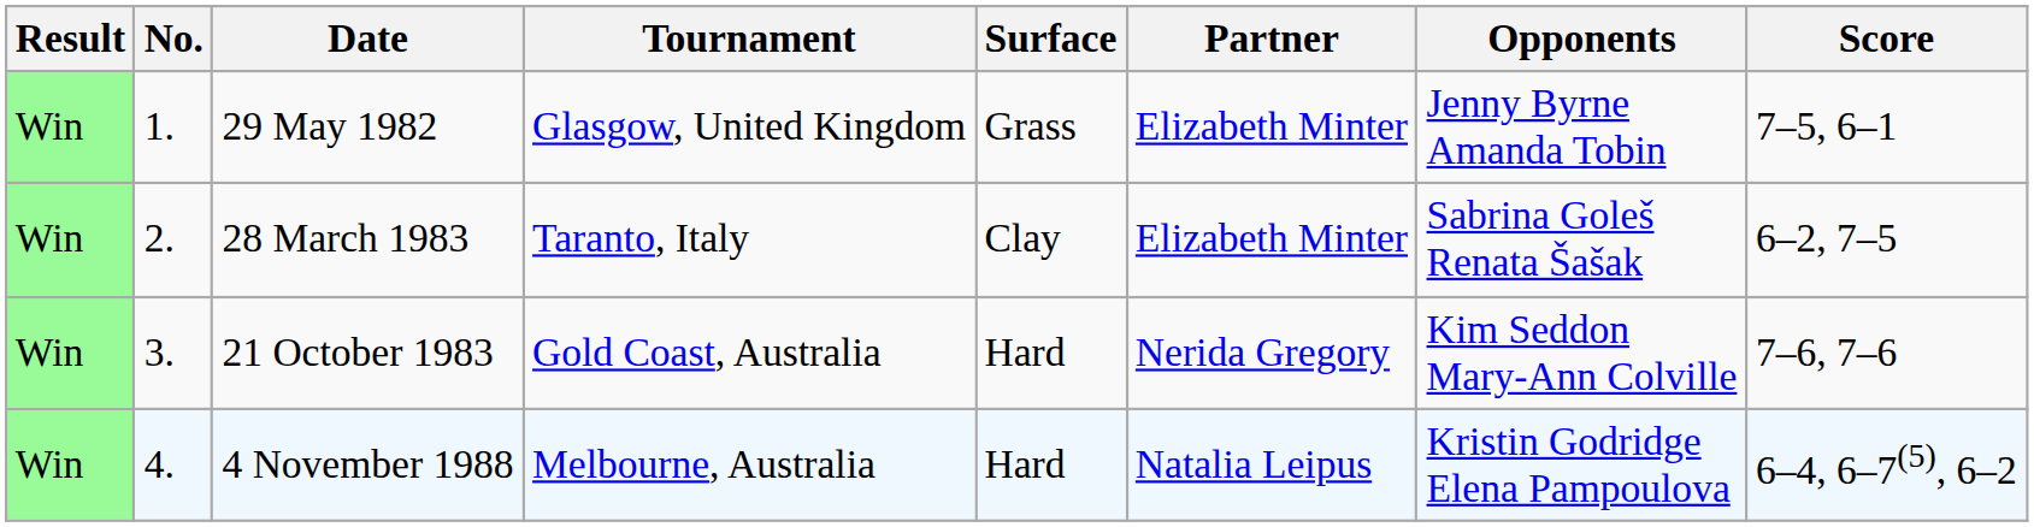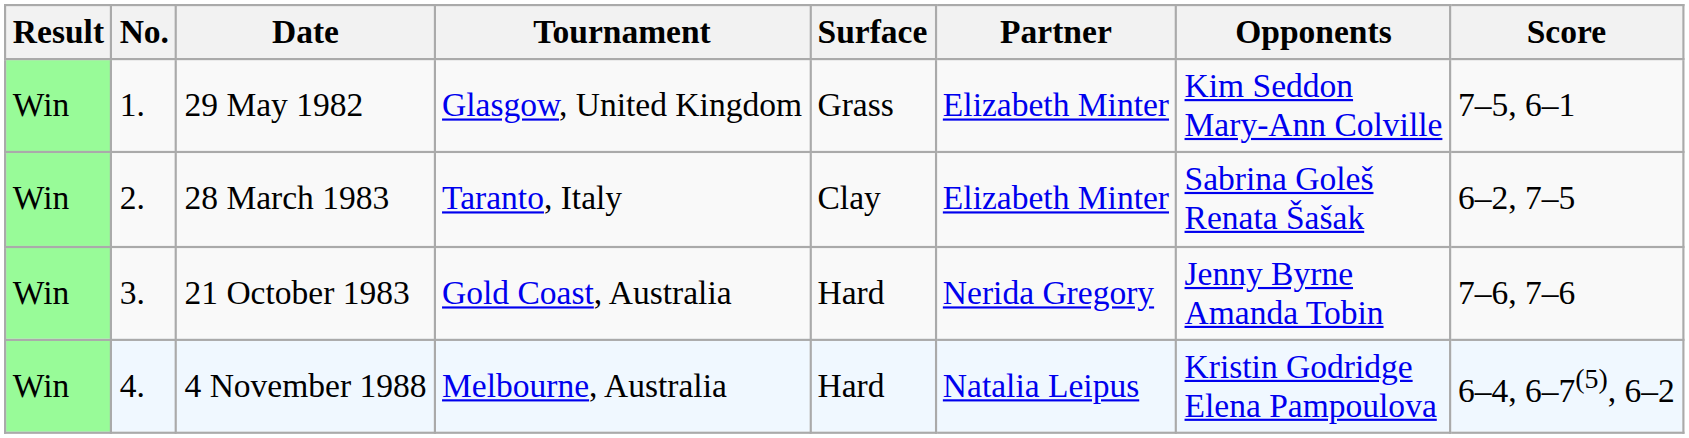 <table class="sortable wikitable" style=font-size:97%>
 <tr>
 <th>Result</th>
 <th>No.</th>
 <th>Date</th>
 <th><strong>Tournament</strong></th>
 <th><strong>Surface</strong></th>
 <th><strong>Partner</strong></th>
 <th><strong>Opponents</strong></th>
 <th><strong>Score</strong></th>
 </tr>
 <tr>
 <td style="background:#98fb98;">Win</td>
 <td>1.</td>
 <td>29 May 1982</td>
 <td><a href='#'>Glasgow</a>, United Kingdom</td>
 <td>Grass</td>
 <td> <a href='#'>Elizabeth Minter</a></td>
-<td> <a href='#'>Jenny Byrne</a> <br>  <a href='#'>Amanda Tobin</a></td>
+<td> <a href='#'>Kim Seddon</a><br>  <a href='#'>Mary-Ann Colville</a></td>
 <td>7–5, 6–1</td>
 </tr>
 <tr>
 <td style="background:#98fb98;">Win</td>
 <td>2.</td>
 <td>28 March 1983</td>
 <td><a href='#'>Taranto</a>, Italy</td>
 <td>Clay</td>
 <td> <a href='#'>Elizabeth Minter</a></td>
 <td> <a href='#'>Sabrina Goleš</a><br>  <a href='#'>Renata Šašak</a></td>
 <td>6–2, 7–5</td>
 </tr>
 <tr>
 <td style="background:#98fb98;">Win</td>
 <td>3.</td>
 <td>21 October 1983</td>
 <td><a href='#'>Gold Coast</a>, Australia</td>
 <td>Hard</td>
 <td> <a href='#'>Nerida Gregory</a></td>
-<td> <a href='#'>Kim Seddon</a><br>  <a href='#'>Mary-Ann Colville</a></td>
+<td> <a href='#'>Jenny Byrne</a> <br>  <a href='#'>Amanda Tobin</a></td>
 <td>7–6, 7–6</td>
 </tr>
 <tr bgcolor="#f0f8ff">
 <td style="background:#98fb98;">Win</td>
 <td>4.</td>
 <td>4 November 1988</td>
 <td><a href='#'>Melbourne</a>, Australia</td>
 <td>Hard</td>
 <td> <a href='#'>Natalia Leipus</a></td>
 <td> <a href='#'>Kristin Godridge</a><br> <a href='#'>Elena Pampoulova</a></td>
 <td>6–4, 6–7<sup>(5)</sup>, 6–2</td>
 </tr>
 </table>
